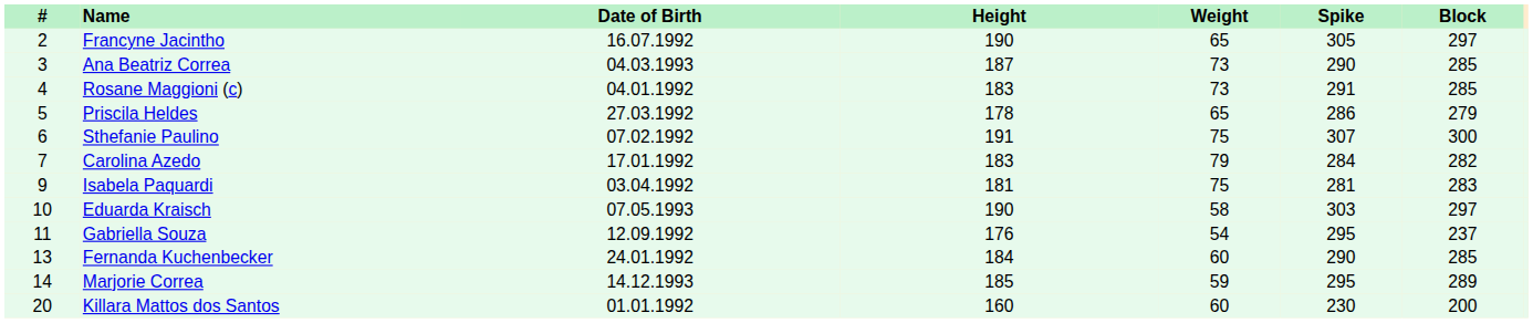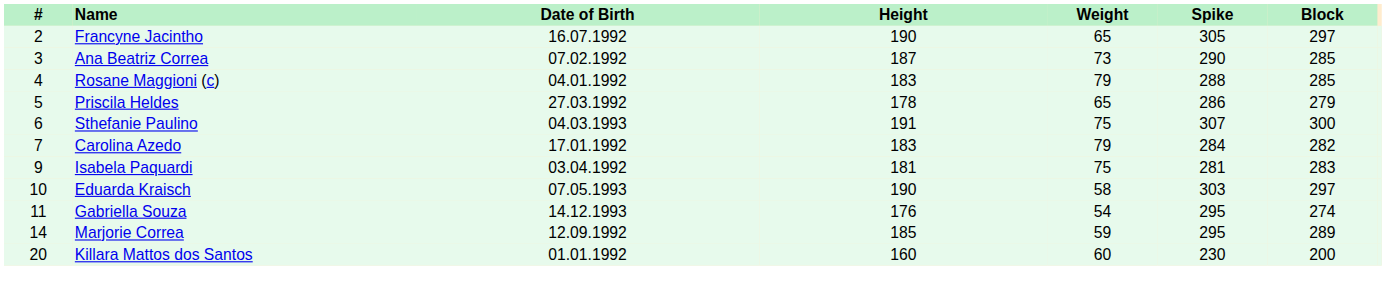 <table border=0 cellpadding=2 cellspacing=0  |- bgcolor=#FFECCE style="text-align:center; font-size:90%;" width=100%>
 <tr bgcolor=#BBF0C9>
 <th width=5%>#</th>
 <th width=25% align=left>Name</th>
 <th width=25%>Date of Birth</th>
 <th width=21%>Height</th>
 <th width=8%>Weight</th>
 <th width=8%>Spike</th>
 <th width=8%>Block</th>
 </tr>
 <tr bgcolor=#E7FAEC>
 <td>2</td>
 <td align=left><a href='#'>Francyne Jacintho</a></td>
 <td>16.07.1992</td>
 <td>190</td>
 <td>65</td>
 <td>305</td>
 <td>297</td>
 <td></td>
 </tr>
 <tr bgcolor=#E7FAEC>
 <td>3</td>
 <td align=left><a href='#'>Ana Beatriz Correa</a></td>
-<td>04.03.1993</td>
+<td>07.02.1992</td>
 <td>187</td>
 <td>73</td>
 <td>290</td>
 <td>285</td>
 <td></td>
 </tr>
 <tr bgcolor=#E7FAEC>
 <td>4</td>
 <td align=left><a href='#'>Rosane Maggioni</a> (<a href='#'>c</a>)</td>
 <td>04.01.1992</td>
 <td>183</td>
-<td>73</td>
-<td>291</td>
+<td>79</td>
+<td>288</td>
 <td>285</td>
 <td></td>
 </tr>
 <tr bgcolor=#E7FAEC>
 <td>5</td>
 <td align=left><a href='#'>Priscila Heldes</a></td>
 <td>27.03.1992</td>
 <td>178</td>
 <td>65</td>
 <td>286</td>
 <td>279</td>
 <td></td>
 </tr>
 <tr bgcolor=#E7FAEC>
 <td>6</td>
 <td align=left><a href='#'>Sthefanie Paulino</a></td>
-<td>07.02.1992</td>
+<td>04.03.1993</td>
 <td>191</td>
 <td>75</td>
 <td>307</td>
 <td>300</td>
 <td></td>
 </tr>
 <tr bgcolor=#E7FAEC>
 <td>7</td>
 <td align=left><a href='#'>Carolina Azedo</a></td>
 <td>17.01.1992</td>
 <td>183</td>
 <td>79</td>
 <td>284</td>
 <td>282</td>
 <td></td>
 </tr>
 <tr bgcolor=#E7FAEC>
 <td>9</td>
 <td align=left><a href='#'>Isabela Paquardi</a></td>
 <td>03.04.1992</td>
 <td>181</td>
 <td>75</td>
 <td>281</td>
 <td>283</td>
 <td></td>
 </tr>
 <tr bgcolor=#E7FAEC>
 <td>10</td>
 <td align=left><a href='#'>Eduarda Kraisch</a></td>
 <td>07.05.1993</td>
 <td>190</td>
 <td>58</td>
 <td>303</td>
 <td>297</td>
 <td></td>
 </tr>
 <tr bgcolor=#E7FAEC>
 <td>11</td>
 <td align=left><a href='#'>Gabriella Souza</a></td>
-<td>12.09.1992</td>
+<td>14.12.1993</td>
 <td>176</td>
 <td>54</td>
 <td>295</td>
-<td>237</td>
-<td></td>
-</tr>
-<tr bgcolor=#E7FAEC>
-<td>13</td>
-<td align=left><a href='#'>Fernanda Kuchenbecker</a></td>
-<td>24.01.1992</td>
-<td>184</td>
-<td>60</td>
-<td>290</td>
-<td>285</td>
+<td>274</td>
 <td></td>
 </tr>
 <tr bgcolor=#E7FAEC>
 <td>14</td>
 <td align=left><a href='#'>Marjorie Correa</a></td>
-<td>14.12.1993</td>
+<td>12.09.1992</td>
 <td>185</td>
 <td>59</td>
 <td>295</td>
 <td>289</td>
 <td></td>
 </tr>
 <tr bgcolor=#E7FAEC>
 <td>20</td>
 <td align=left><a href='#'>Killara Mattos dos Santos</a></td>
 <td>01.01.1992</td>
 <td>160</td>
 <td>60</td>
 <td>230</td>
 <td>200</td>
 <td></td>
 </tr>
 </table>
